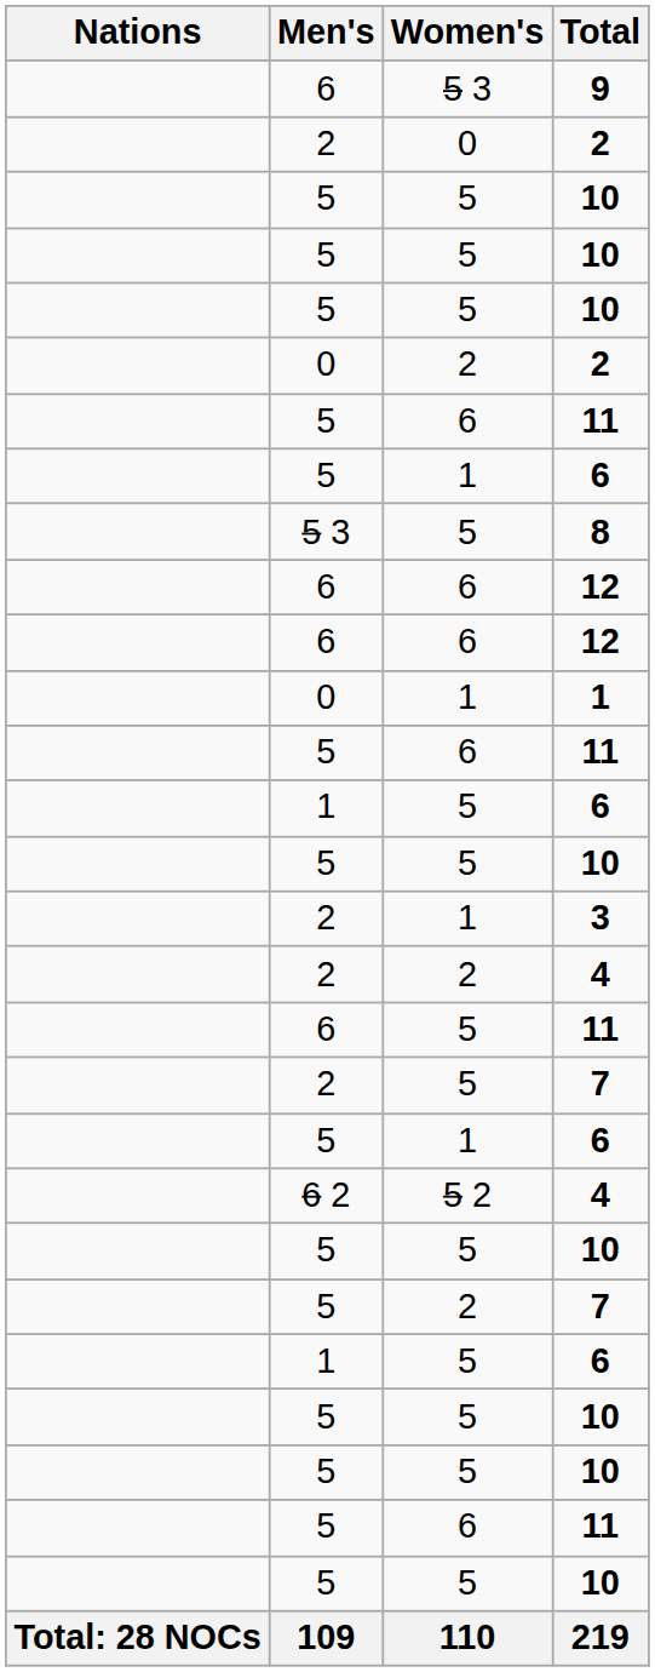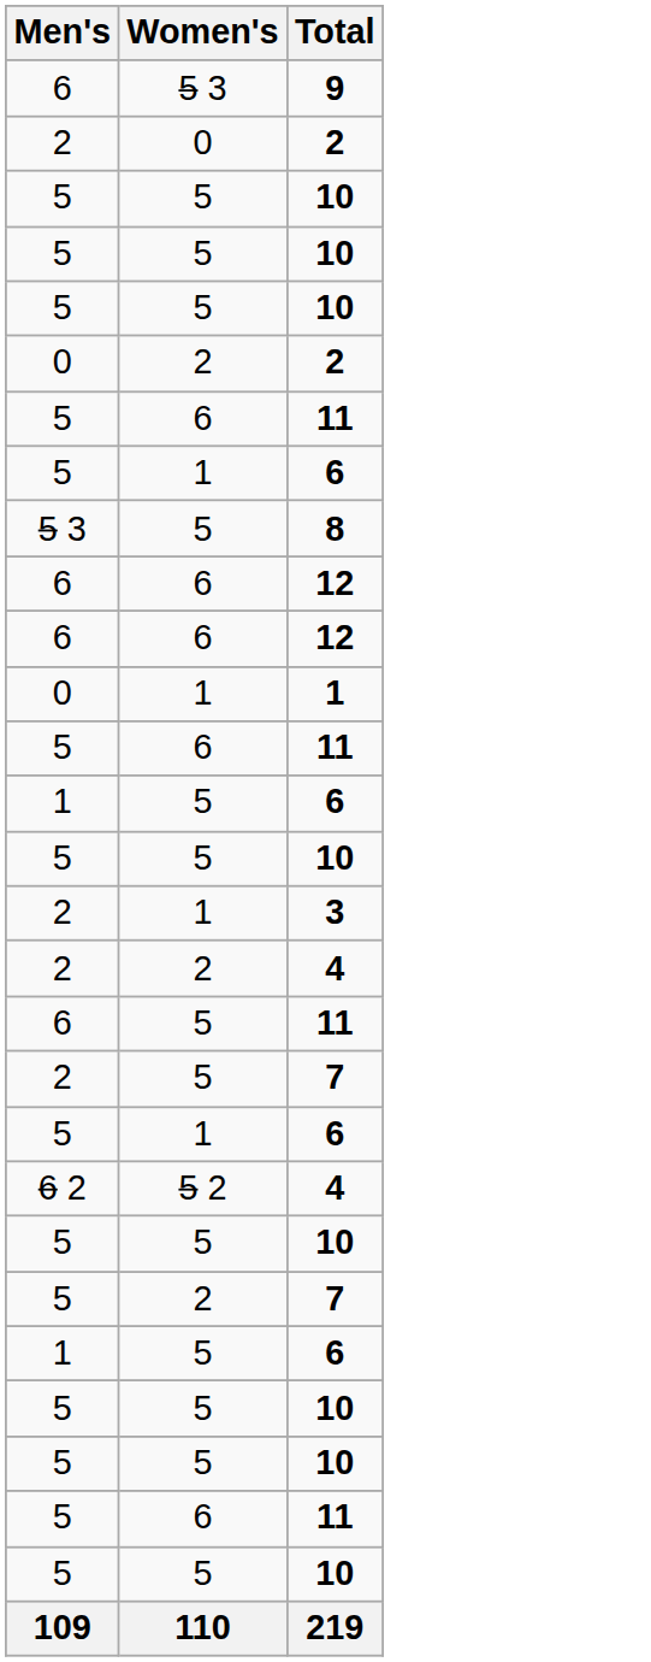 <table class="wikitable sortable" style="text-align:center;">
 <tr>
-<th>Nations</th>
 <th>Men's</th>
 <th>Women's</th>
 <th>Total</th>
 </tr>
 <tr>
-<td align="left"></td>
 <td>6</td>
 <td><s>5</s> 3</td>
 <td><strong>9</strong></td>
 </tr>
 <tr>
-<td align="left"></td>
 <td>2</td>
 <td>0</td>
 <td><strong>2</strong></td>
 </tr>
 <tr>
-<td align="left"></td>
 <td>5</td>
 <td>5</td>
 <td><strong>10</strong></td>
 </tr>
 <tr>
-<td align="left"></td>
 <td>5</td>
 <td>5</td>
 <td><strong>10</strong></td>
 </tr>
 <tr>
-<td align="left"></td>
 <td>5</td>
 <td>5</td>
 <td><strong>10</strong></td>
 </tr>
 <tr>
-<td align="left"></td>
 <td>0</td>
 <td>2</td>
 <td><strong>2</strong></td>
 </tr>
 <tr>
-<td align="left"></td>
 <td>5</td>
 <td>6</td>
 <td><strong>11</strong></td>
 </tr>
 <tr>
-<td align="left"></td>
 <td>5</td>
 <td>1</td>
 <td><strong>6</strong></td>
 </tr>
 <tr>
-<td align="left"></td>
 <td><s>5</s> 3</td>
 <td>5</td>
 <td><strong>8</strong></td>
 </tr>
 <tr>
-<td align="left"></td>
 <td>6</td>
 <td>6</td>
 <td><strong>12</strong></td>
 </tr>
 <tr>
-<td align="left"></td>
 <td>6</td>
 <td>6</td>
 <td><strong>12</strong></td>
 </tr>
 <tr>
-<td align="left"></td>
 <td>0</td>
 <td>1</td>
 <td><strong>1</strong></td>
 </tr>
 <tr>
-<td align="left"></td>
 <td>5</td>
 <td>6</td>
 <td><strong>11</strong></td>
 </tr>
 <tr>
-<td align="left"></td>
 <td>1</td>
 <td>5</td>
 <td><strong>6</strong></td>
 </tr>
 <tr>
-<td align="left"></td>
 <td>5</td>
 <td>5</td>
 <td><strong>10</strong></td>
 </tr>
 <tr>
-<td align="left"></td>
 <td>2</td>
 <td>1</td>
 <td><strong>3</strong></td>
 </tr>
 <tr>
-<td align="left"></td>
 <td>2</td>
 <td>2</td>
 <td><strong>4</strong></td>
 </tr>
 <tr>
-<td align="left"></td>
 <td>6</td>
 <td>5</td>
 <td><strong>11</strong></td>
 </tr>
 <tr>
-<td align="left"></td>
 <td>2</td>
 <td>5</td>
 <td><strong>7</strong></td>
 </tr>
 <tr>
-<td align="left"></td>
 <td>5</td>
 <td>1</td>
 <td><strong>6</strong></td>
 </tr>
 <tr>
-<td align="left"></td>
 <td><s>6</s> 2</td>
 <td><s>5</s> 2</td>
 <td><strong>4</strong></td>
 </tr>
 <tr>
-<td align="left"></td>
 <td>5</td>
 <td>5</td>
 <td><strong>10</strong></td>
 </tr>
 <tr>
-<td align="left"></td>
 <td>5</td>
 <td>2</td>
 <td><strong>7</strong></td>
 </tr>
 <tr>
-<td align="left"></td>
 <td>1</td>
 <td>5</td>
 <td><strong>6</strong></td>
 </tr>
 <tr>
-<td align="left"></td>
 <td>5</td>
 <td>5</td>
 <td><strong>10</strong></td>
 </tr>
 <tr>
-<td align="left"></td>
 <td>5</td>
 <td>5</td>
 <td><strong>10</strong></td>
 </tr>
 <tr>
-<td align="left"></td>
 <td>5</td>
 <td>6</td>
 <td><strong>11</strong></td>
 </tr>
 <tr>
-<td align="left"></td>
 <td>5</td>
 <td>5</td>
 <td><strong>10</strong></td>
 </tr>
 <tr>
-<th>Total: 28 NOCs</th>
 <th>109</th>
 <th>110</th>
 <th>219</th>
 </tr>
 </table>
